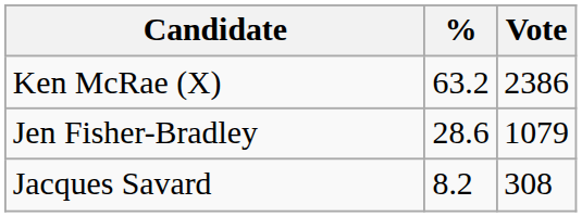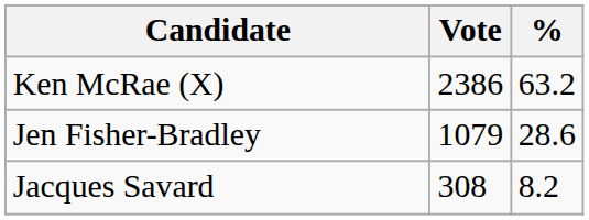 <table class="wikitable">
 <tr>
 <th bgcolor="#DDDDFF" width="200px">Candidate</th>
+<th bgcolor="#DDDDFF">Vote</th>
 <th bgcolor="#DDDDFF">%</th>
-<th bgcolor="#DDDDFF">Vote</th>
 </tr>
 <tr>
 <td>Ken McRae (X)</td>
+<td>2386</td>
 <td>63.2</td>
-<td>2386</td>
 </tr>
 <tr>
 <td>Jen Fisher-Bradley</td>
+<td>1079</td>
 <td>28.6</td>
-<td>1079</td>
 </tr>
 <tr>
 <td>Jacques Savard</td>
+<td>308</td>
 <td>8.2</td>
-<td>308</td>
 </tr>
 </table>
